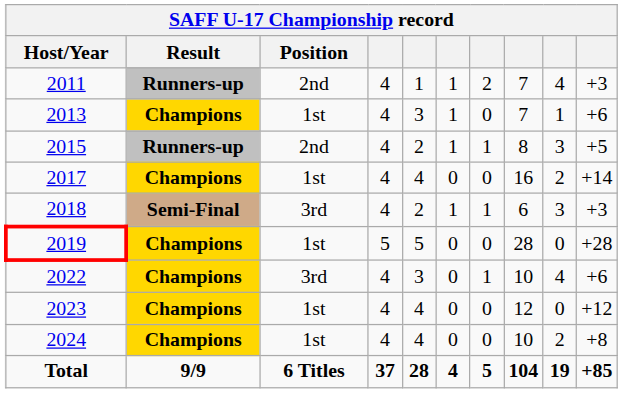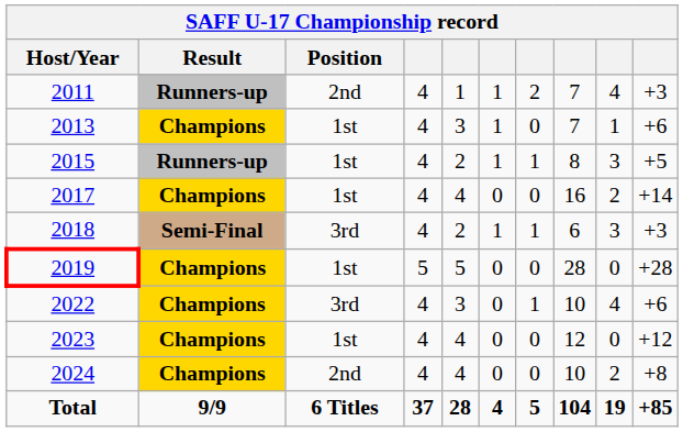 <table class="wikitable collapsible collapsed" style="text-align: center;">
 <tr>
 <th colspan="10"><a href='#'>SAFF U-17 Championship</a> record</th>
 </tr>
 <tr>
 <th width="90">Host/Year</th>
 <th width="100">Result</th>
 <th width="80">Position</th>
 <th width="20"></th>
 <th width="20"></th>
 <th width="20"></th>
 <th width="20"></th>
 <th width="20"></th>
 <th width="20"></th>
 <th width="20"></th>
 </tr>
 <tr>
 <td> <a href='#'>2011</a></td>
 <td bgcolor=Silver><strong>Runners-up</strong></td>
 <td>2nd</td>
 <td>4</td>
 <td>1</td>
 <td>1</td>
 <td>2</td>
 <td>7</td>
 <td>4</td>
 <td>+3</td>
 </tr>
 <tr>
 <td> <a href='#'>2013</a></td>
 <td bgcolor=Gold><strong>Champions</strong></td>
 <td>1st</td>
 <td>4</td>
 <td>3</td>
 <td>1</td>
 <td>0</td>
 <td>7</td>
 <td>1</td>
 <td>+6</td>
 </tr>
 <tr>
 <td> <a href='#'>2015</a></td>
 <td bgcolor=Silver><strong>Runners-up</strong></td>
-<td>2nd</td>
+<td>1st</td>
 <td>4</td>
 <td>2</td>
 <td>1</td>
 <td>1</td>
 <td>8</td>
 <td>3</td>
 <td>+5</td>
 </tr>
 <tr>
 <td> <a href='#'>2017</a></td>
 <td bgcolor=Gold><strong>Champions</strong></td>
 <td>1st</td>
 <td>4</td>
 <td>4</td>
 <td>0</td>
 <td>0</td>
 <td>16</td>
 <td>2</td>
 <td>+14</td>
 </tr>
 <tr>
 <td> <a href='#'>2018</a></td>
 <td bgcolor=#cfaa88><strong>Semi-Final</strong></td>
 <td>3rd</td>
 <td>4</td>
 <td>2</td>
 <td>1</td>
 <td>1</td>
 <td>6</td>
 <td>3</td>
 <td>+3</td>
 </tr>
 <tr>
 <td style="border: 3px solid red"> <a href='#'>2019</a></td>
 <td bgcolor=Gold><strong>Champions</strong></td>
 <td>1st</td>
 <td>5</td>
 <td>5</td>
 <td>0</td>
 <td>0</td>
 <td>28</td>
 <td>0</td>
 <td>+28</td>
 </tr>
 <tr>
 <td> <a href='#'>2022</a></td>
 <td bgcolor=Gold><strong>Champions</strong></td>
 <td>3rd</td>
 <td>4</td>
 <td>3</td>
 <td>0</td>
 <td>1</td>
 <td>10</td>
 <td>4</td>
 <td>+6</td>
 </tr>
 <tr>
 <td> <a href='#'>2023</a></td>
 <td bgcolor=Gold><strong>Champions</strong></td>
 <td>1st</td>
 <td>4</td>
 <td>4</td>
 <td>0</td>
 <td>0</td>
 <td>12</td>
 <td>0</td>
 <td>+12</td>
 </tr>
 <tr>
 <td> <a href='#'>2024</a></td>
 <td bgcolor=Gold><strong>Champions</strong></td>
-<td>1st</td>
+<td>2nd</td>
 <td>4</td>
 <td>4</td>
 <td>0</td>
 <td>0</td>
 <td>10</td>
 <td>2</td>
 <td>+8</td>
 </tr>
 <tr>
 <td><strong>Total</strong></td>
 <td><strong>9/9</strong></td>
 <td><strong>6 Titles</strong></td>
 <td><strong>37</strong></td>
 <td><strong>28</strong></td>
 <td><strong>4</strong></td>
 <td><strong> 5 </strong></td>
 <td><strong> 104 </strong></td>
 <td><strong> 19</strong></td>
 <td><strong>+85</strong></td>
 </tr>
 </table>
